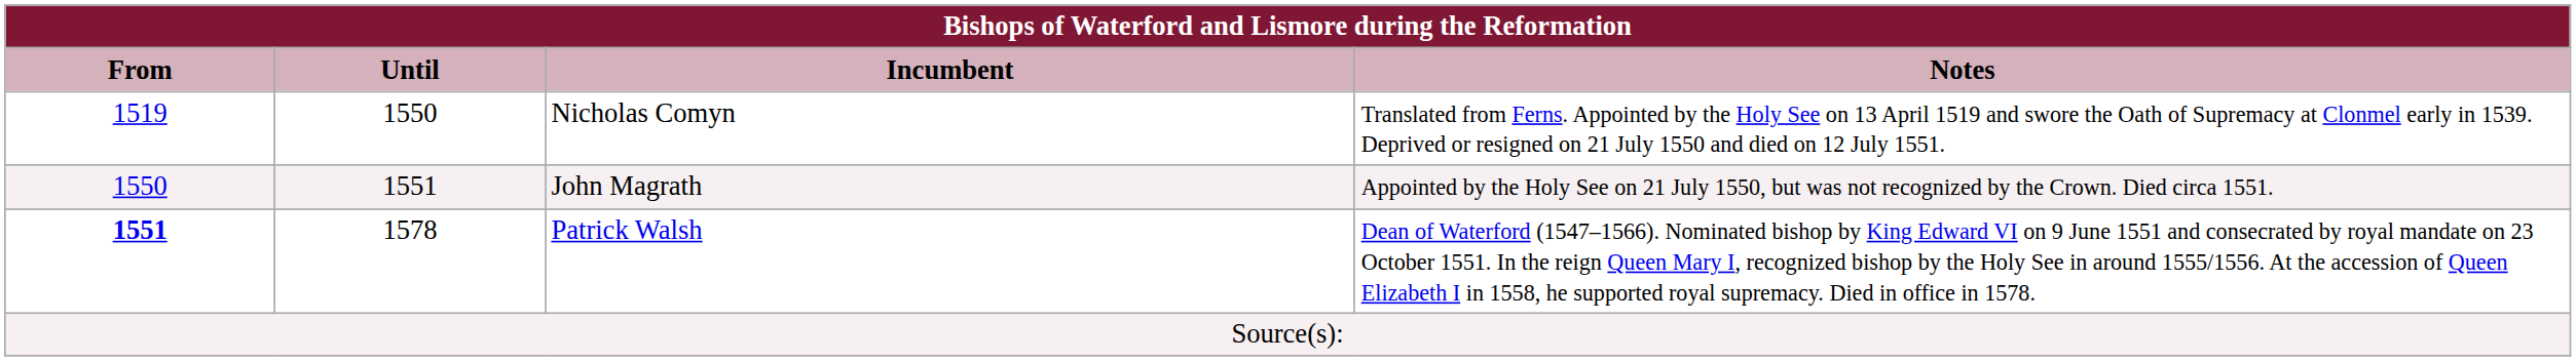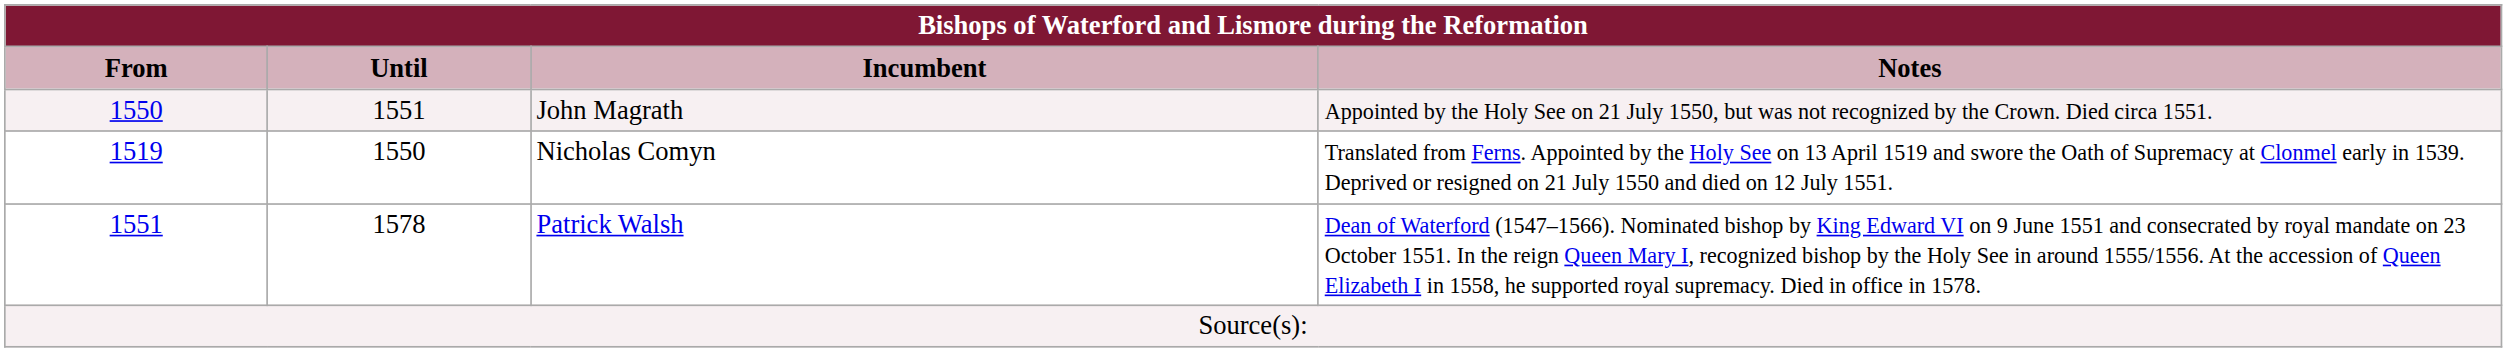 <table class="wikitable" style="width:95%;" border="1" cellpadding="2">
 <tr>
 <th colspan="4" style="background-color: #7F1734; color: white;">Bishops of Waterford and Lismore during the Reformation</th>
 </tr>
 <tr valign=center>
 <th style="background-color: #D4B1BB" width="10%">From</th>
 <th style="background-color: #D4B1BB" width="10%">Until</th>
 <th style="background-color: #D4B1BB" width="30%">Incumbent</th>
 <th style="background-color: #D4B1BB" width="45%">Notes</th>
 </tr>
-<tr valign=top bgcolor="white">
-<td align=center><a href='#'>1519</a></td>
-<td align=center>1550</td>
-<td>Nicholas Comyn</td>
-<td><small>Translated from <a href='#'>Ferns</a>. Appointed by the <a href='#'>Holy See</a> on 13 April 1519 and swore the Oath of Supremacy at <a href='#'>Clonmel</a> early in 1539. Deprived or resigned on 21 July 1550 and died on 12 July 1551.</small></td>
-</tr>
 <tr valign=top bgcolor="#F7F0F2">
 <td align=center><a href='#'>1550</a></td>
 <td align=center>1551</td>
 <td>John Magrath</td>
 <td><small>Appointed by the Holy See on 21 July 1550, but was not recognized by the Crown. Died circa 1551.</small></td>
 </tr>
 <tr valign=top bgcolor="white">
-<td align=center><strong><a href='#'>1551</a></strong></td>
+<td align=center><a href='#'>1519</a></td>
+<td align=center>1550</td>
+<td>Nicholas Comyn</td>
+<td><small>Translated from <a href='#'>Ferns</a>. Appointed by the <a href='#'>Holy See</a> on 13 April 1519 and swore the Oath of Supremacy at <a href='#'>Clonmel</a> early in 1539. Deprived or resigned on 21 July 1550 and died on 12 July 1551.</small></td>
+</tr>
+<tr valign=top bgcolor="white">
+<td align=center><a href='#'>1551</a></td>
 <td align=center>1578</td>
 <td><a href='#'>Patrick Walsh</a></td>
 <td><small><a href='#'>Dean of Waterford</a> (1547–1566). Nominated bishop by <a href='#'>King Edward VI</a> on 9 June 1551 and consecrated by royal mandate on 23 October 1551. In the reign <a href='#'>Queen Mary I</a>, recognized bishop by the Holy See in around 1555/1556. At the accession of <a href='#'>Queen Elizabeth I</a> in 1558, he supported royal supremacy. Died in office in 1578.</small></td>
 </tr>
 <tr valign=top bgcolor="#F7F0F2">
 <td align=center colspan="4">Source(s):</td>
 </tr>
 </table>
